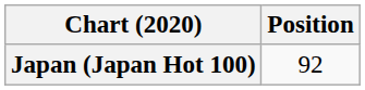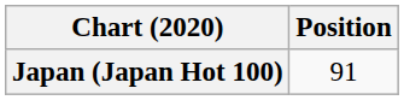 <table class="wikitable plainrowheaders" style="text-align:center">
 <tr>
 <th scope="col">Chart (2020)</th>
 <th scope="col">Position</th>
 </tr>
 <tr>
 <th scope="row">Japan (Japan Hot 100)</th>
-<td>92</td>
+<td>91</td>
 </tr>
 </table>
